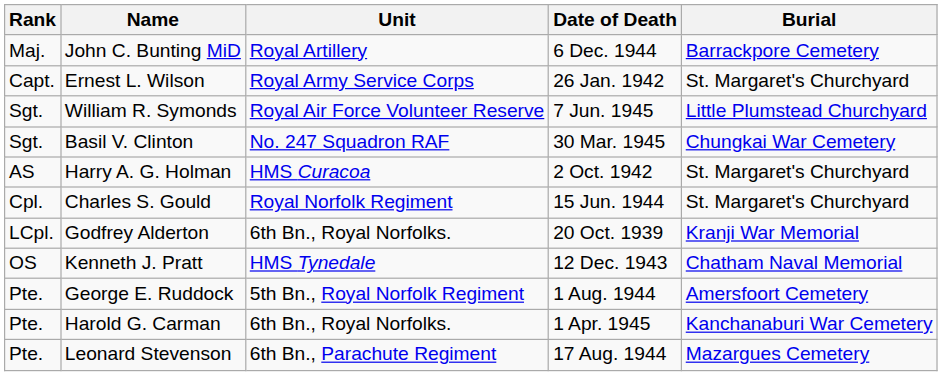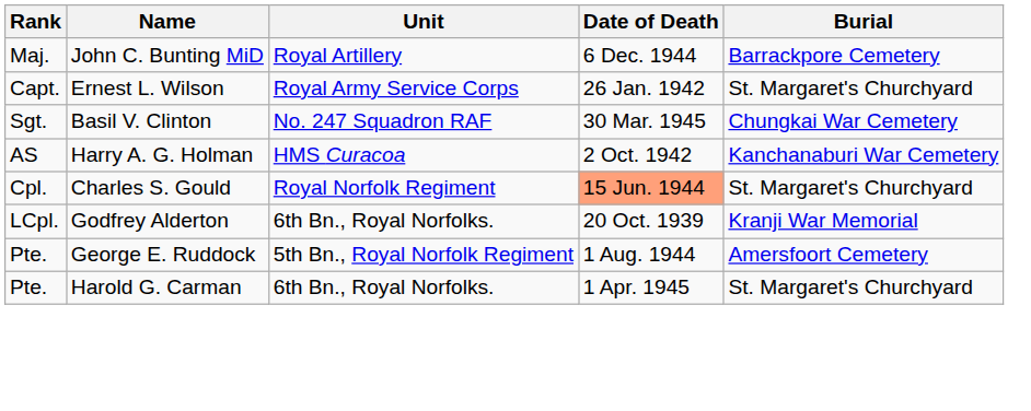 <table class="wikitable">
 <tr>
 <th>Rank</th>
 <th>Name</th>
 <th>Unit</th>
 <th>Date of Death</th>
 <th>Burial</th>
 </tr>
 <tr>
 <td>Maj.</td>
 <td>John C. Bunting <a href='#'>MiD</a></td>
 <td><a href='#'>Royal Artillery</a></td>
 <td>6 Dec. 1944</td>
 <td><a href='#'>Barrackpore Cemetery</a></td>
 </tr>
 <tr>
 <td>Capt.</td>
 <td>Ernest L. Wilson</td>
 <td><a href='#'>Royal Army Service Corps</a></td>
 <td>26 Jan. 1942</td>
 <td>St. Margaret's Churchyard</td>
 </tr>
 <tr>
 <td>Sgt.</td>
-<td>William R. Symonds</td>
-<td><a href='#'>Royal Air Force Volunteer Reserve</a></td>
-<td>7 Jun. 1945</td>
-<td><a href='#'>Little Plumstead Churchyard</a></td>
-</tr>
-<tr>
-<td>Sgt.</td>
 <td>Basil V. Clinton</td>
 <td><a href='#'>No. 247 Squadron RAF</a></td>
 <td>30 Mar. 1945</td>
 <td><a href='#'>Chungkai War Cemetery</a></td>
 </tr>
 <tr>
 <td>AS</td>
 <td>Harry A. G. Holman</td>
 <td><a href='#'>HMS <em>Curacoa</em></a></td>
 <td>2 Oct. 1942</td>
-<td>St. Margaret's Churchyard</td>
+<td><a href='#'>Kanchanaburi War Cemetery</a></td>
 </tr>
 <tr>
 <td>Cpl.</td>
 <td>Charles S. Gould</td>
 <td><a href='#'>Royal Norfolk Regiment</a></td>
-<td>15 Jun. 1944</td>
+<td style="background: lightsalmon;">15 Jun. 1944</td>
 <td>St. Margaret's Churchyard</td>
 </tr>
 <tr>
 <td>LCpl.</td>
 <td>Godfrey Alderton</td>
 <td>6th Bn., Royal Norfolks.</td>
 <td>20 Oct. 1939</td>
 <td><a href='#'>Kranji War Memorial</a></td>
-</tr>
-<tr>
-<td>OS</td>
-<td>Kenneth J. Pratt</td>
-<td><a href='#'>HMS <em>Tynedale</em></a></td>
-<td>12 Dec. 1943</td>
-<td><a href='#'>Chatham Naval Memorial</a></td>
 </tr>
 <tr>
 <td>Pte.</td>
 <td>George E. Ruddock</td>
 <td>5th Bn., <a href='#'>Royal Norfolk Regiment</a></td>
 <td>1 Aug. 1944</td>
 <td><a href='#'>Amersfoort Cemetery</a></td>
 </tr>
 <tr>
 <td>Pte.</td>
 <td>Harold G. Carman</td>
 <td>6th Bn., Royal Norfolks.</td>
 <td>1 Apr. 1945</td>
-<td><a href='#'>Kanchanaburi War Cemetery</a></td>
-</tr>
-<tr>
-<td>Pte.</td>
-<td>Leonard Stevenson</td>
-<td>6th Bn., <a href='#'>Parachute Regiment</a></td>
-<td>17 Aug. 1944</td>
-<td><a href='#'>Mazargues Cemetery</a></td>
+<td>St. Margaret's Churchyard</td>
 </tr>
 </table>
